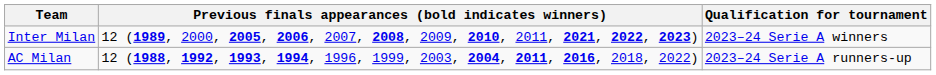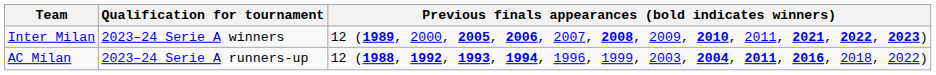 <table class="wikitable">
 <tr>
 <th>Team</th>
+<th>Qualification for tournament</th>
 <th>Previous finals appearances (bold indicates winners)</th>
-<th>Qualification for tournament</th>
 </tr>
 <tr>
 <td><a href='#'>Inter Milan</a></td>
+<td><a href='#'>2023–24 Serie A</a> winners</td>
 <td>12 (<strong><a href='#'>1989</a></strong>, <a href='#'>2000</a>, <strong><a href='#'>2005</a></strong>, <strong><a href='#'>2006</a></strong>, <a href='#'>2007</a>, <strong><a href='#'>2008</a></strong>, <a href='#'>2009</a>, <strong><a href='#'>2010</a></strong>, <a href='#'>2011</a>, <strong><a href='#'>2021</a></strong>, <strong><a href='#'>2022</a></strong>, <strong><a href='#'>2023</a></strong>)</td>
-<td><a href='#'>2023–24 Serie A</a> winners</td>
 </tr>
 <tr>
 <td><a href='#'>AC Milan</a></td>
+<td><a href='#'>2023–24 Serie A</a> runners-up</td>
 <td>12 (<strong><a href='#'>1988</a></strong>, <strong><a href='#'>1992</a></strong>, <strong><a href='#'>1993</a></strong>, <strong><a href='#'>1994</a></strong>, <a href='#'>1996</a>, <a href='#'>1999</a>, <a href='#'>2003</a>, <strong><a href='#'>2004</a></strong>, <strong><a href='#'>2011</a></strong>, <strong><a href='#'>2016</a></strong>, <a href='#'>2018</a>, <a href='#'>2022</a>)</td>
-<td><a href='#'>2023–24 Serie A</a> runners-up</td>
 </tr>
 </table>
